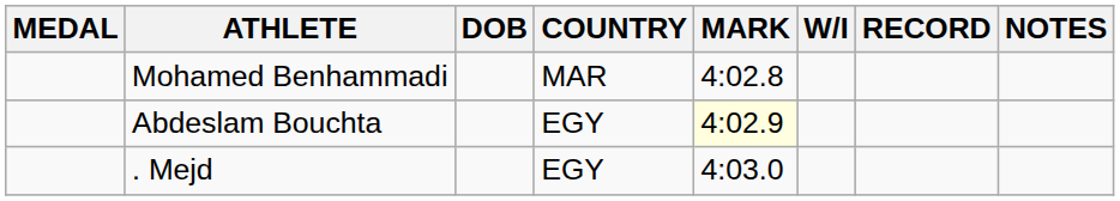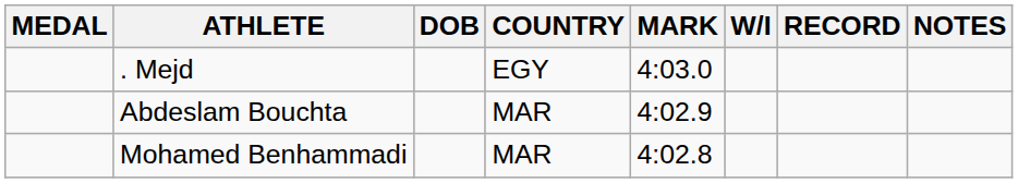 <table class="wikitable">
 <tr>
 <th>MEDAL</th>
 <th>ATHLETE</th>
 <th>DOB</th>
 <th>COUNTRY</th>
 <th>MARK</th>
 <th>W/I</th>
 <th>RECORD</th>
 <th>NOTES</th>
 </tr>
 <tr>
 <td></td>
+<td>. Mejd</td>
+<td></td>
+<td>EGY</td>
+<td>4:03.0</td>
+<td></td>
+<td></td>
+<td></td>
+</tr>
+<tr>
+<td></td>
+<td>Abdeslam Bouchta</td>
+<td></td>
+<td>MAR</td>
+<td>4:02.9</td>
+<td></td>
+<td></td>
+<td></td>
+</tr>
+<tr>
+<td></td>
 <td>Mohamed Benhammadi</td>
 <td></td>
 <td>MAR</td>
 <td>4:02.8</td>
 <td></td>
 <td></td>
 <td></td>
 </tr>
-<tr>
-<td></td>
-<td>Abdeslam Bouchta</td>
-<td></td>
-<td>EGY</td>
-<td style="background: lightyellow;">4:02.9</td>
-<td></td>
-<td></td>
-<td></td>
-</tr>
-<tr>
-<td></td>
-<td>. Mejd</td>
-<td></td>
-<td>EGY</td>
-<td>4:03.0</td>
-<td></td>
-<td></td>
-<td></td>
-</tr>
 </table>
